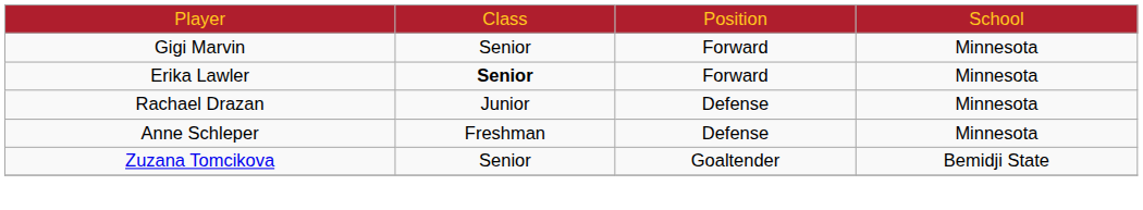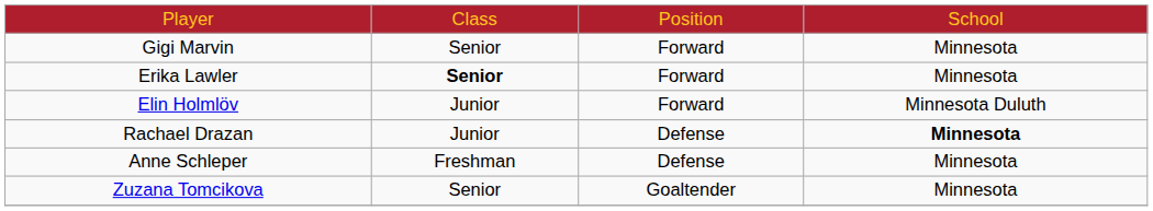 <table class="wikitable" width="80%">
 <tr align="center"  style=" background:#AF1E2D;color:#FFC61E;">
 <td>Player</td>
 <td>Class</td>
 <td>Position</td>
 <td>School</td>
 </tr>
 <tr align="center" bgcolor="">
 <td>Gigi Marvin</td>
 <td>Senior</td>
 <td>Forward</td>
 <td>Minnesota</td>
 </tr>
 <tr align="center" bgcolor="">
 <td>Erika Lawler</td>
 <td><strong>Senior</strong></td>
 <td>Forward</td>
 <td>Minnesota</td>
 </tr>
 <tr align="center" bgcolor="">
+<td><a href='#'>Elin Holmlöv</a></td>
+<td>Junior</td>
+<td>Forward</td>
+<td>Minnesota Duluth</td>
+</tr>
+<tr align="center" bgcolor="">
 <td>Rachael Drazan</td>
 <td>Junior</td>
 <td>Defense</td>
-<td>Minnesota</td>
+<td><strong>Minnesota</strong></td>
 </tr>
 <tr align="center" bgcolor="">
 <td>Anne Schleper</td>
 <td>Freshman</td>
 <td>Defense</td>
 <td>Minnesota</td>
 </tr>
 <tr align="center" bgcolor="">
 <td><a href='#'>Zuzana Tomcikova</a></td>
 <td>Senior</td>
 <td>Goaltender</td>
-<td>Bemidji State</td>
+<td>Minnesota</td>
 </tr>
 <tr align="center" bgcolor="">
 </tr>
 </table>
